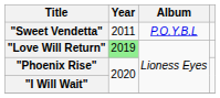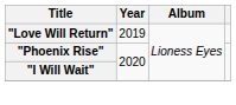 <table class="wikitable sortable plainrowheaders" style="text-align: center;">
 <tr>
 <th scope="col">Title</th>
 <th scope="col">Year</th>
 <th scope="col">Album</th>
 <th scope="col" class="unsortable"></th>
 </tr>
 <tr>
-<th scope="row">"Sweet Vendetta"</th>
-<td>2011</td>
-<td><em><a href='#'>P.O.Y.B.L</a></em></td>
-<td></td>
-</tr>
-<tr>
 <th scope="row">"Love Will Return"</th>
-<td style="background: lightgreen;">2019</td>
+<td>2019</td>
 <td rowspan="3"><em>Lioness Eyes</em></td>
 <td></td>
 </tr>
 <tr>
 <th scope="row">"Phoenix Rise"</th>
 <td rowspan="2">2020</td>
 <td rowspan="2"></td>
 </tr>
 <tr>
 <th scope="row">"I Will Wait"</th>
 </tr>
 <tr>
 </tr>
 </table>
